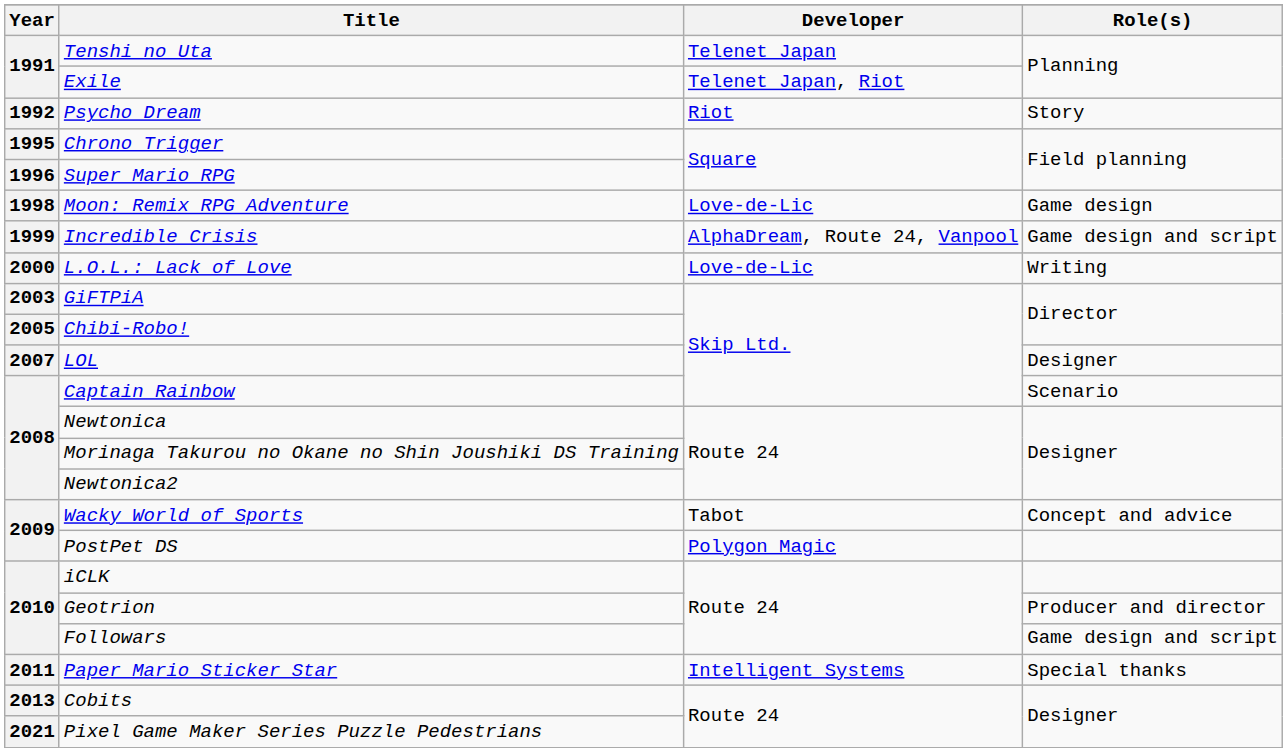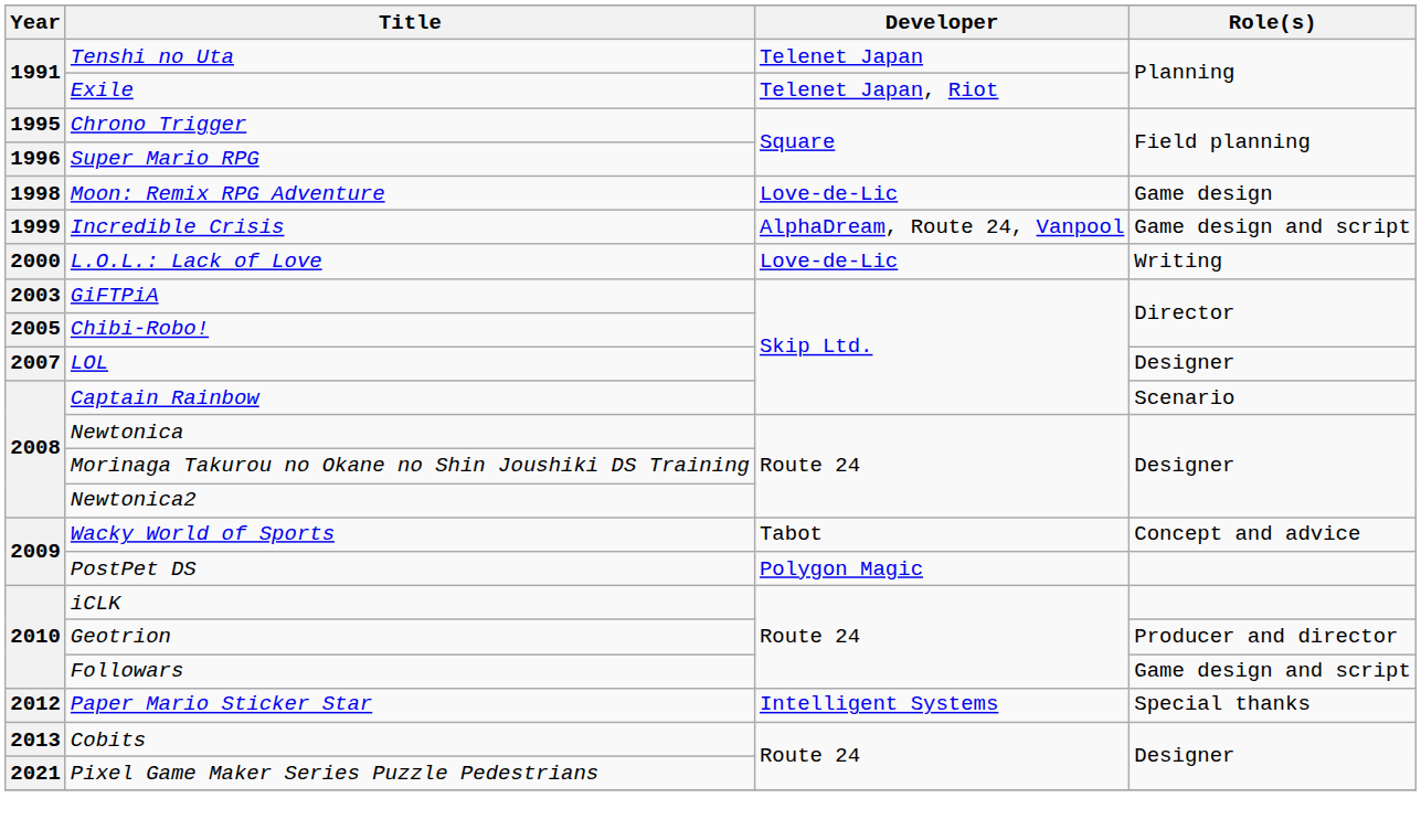 <table class="wikitable sortable">
 <tr>
 </tr>
 <tr>
 <th>Year</th>
 <th>Title</th>
 <th>Developer</th>
 <th>Role(s)</th>
 </tr>
 <tr>
 <th rowspan="2">1991</th>
 <td><em><a href='#'>Tenshi no Uta</a></em></td>
 <td><a href='#'>Telenet Japan</a></td>
 <td rowspan="2">Planning</td>
 </tr>
 <tr>
 <td><em><a href='#'>Exile</a></em></td>
 <td><a href='#'>Telenet Japan</a>, <a href='#'>Riot</a></td>
-</tr>
-<tr>
-<th>1992</th>
-<td><em><a href='#'>Psycho Dream</a></em></td>
-<td><a href='#'>Riot</a></td>
-<td>Story</td>
 </tr>
 <tr>
 <th>1995</th>
 <td><em><a href='#'>Chrono Trigger</a></em></td>
 <td rowspan="2"><a href='#'>Square</a></td>
 <td rowspan="2">Field planning</td>
 </tr>
 <tr>
 <th>1996</th>
 <td><em><a href='#'>Super Mario RPG</a></em></td>
 </tr>
 <tr>
 <th>1998</th>
 <td><em><a href='#'>Moon: Remix RPG Adventure</a></em></td>
 <td><a href='#'>Love-de-Lic</a></td>
 <td>Game design</td>
 </tr>
 <tr>
 <th>1999</th>
 <td><em><a href='#'>Incredible Crisis</a></em></td>
 <td><a href='#'>AlphaDream</a>, Route 24, <a href='#'>Vanpool</a></td>
 <td>Game design and script</td>
 </tr>
 <tr>
 <th>2000</th>
 <td><em><a href='#'>L.O.L.: Lack of Love</a></em></td>
 <td><a href='#'>Love-de-Lic</a></td>
 <td>Writing</td>
 </tr>
 <tr>
 <th>2003</th>
 <td><em><a href='#'>GiFTPiA</a></em></td>
 <td rowspan="4"><a href='#'>Skip Ltd.</a></td>
 <td rowspan="2">Director</td>
 </tr>
 <tr>
 <th>2005</th>
 <td><em><a href='#'>Chibi-Robo!</a></em></td>
 </tr>
 <tr>
 <th>2007</th>
 <td><em><a href='#'>LOL</a></em></td>
 <td>Designer</td>
 </tr>
 <tr>
 <th rowspan="4">2008</th>
 <td><em><a href='#'>Captain Rainbow</a></em></td>
 <td>Scenario</td>
 </tr>
 <tr>
 <td><em>Newtonica</em></td>
 <td rowspan="3">Route 24</td>
 <td rowspan="3">Designer</td>
 </tr>
 <tr>
 <td><em>Morinaga Takurou no Okane no Shin Joushiki DS Training</em></td>
 </tr>
 <tr>
 <td><em>Newtonica2</em></td>
 </tr>
 <tr>
 <th rowspan="2">2009</th>
 <td><em><a href='#'>Wacky World of Sports</a></em></td>
 <td>Tabot</td>
 <td>Concept and advice</td>
 </tr>
 <tr>
 <td><em>PostPet DS</em></td>
 <td><a href='#'>Polygon Magic</a></td>
 <td></td>
 </tr>
 <tr>
 <th rowspan="3">2010</th>
 <td><em>iCLK</em></td>
 <td rowspan="3">Route 24</td>
 <td></td>
 </tr>
 <tr>
 <td><em>Geotrion</em></td>
 <td>Producer and director</td>
 </tr>
 <tr>
 <td><em>Followars</em></td>
 <td>Game design and script</td>
 </tr>
 <tr>
-<th>2011</th>
+<th>2012</th>
 <td><em><a href='#'>Paper Mario Sticker Star</a></em></td>
 <td><a href='#'>Intelligent Systems</a></td>
 <td>Special thanks</td>
 </tr>
 <tr>
 <th>2013</th>
 <td><em>Cobits</em></td>
 <td rowspan="2">Route 24</td>
 <td rowspan="2">Designer</td>
 </tr>
 <tr>
 <th>2021</th>
 <td><em>Pixel Game Maker Series Puzzle Pedestrians</em></td>
 </tr>
 <tr>
 </tr>
 </table>
